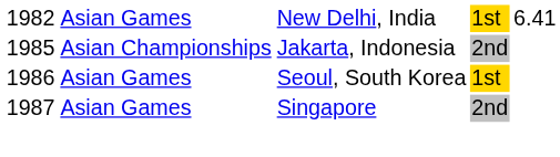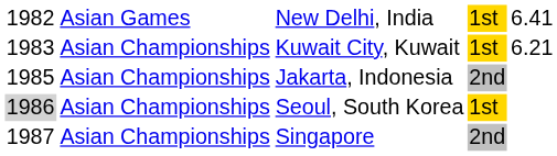 <table>
 <tr>
 <td>1982</td>
 <td><a href='#'>Asian Games</a></td>
 <td><a href='#'>New Delhi</a>, India</td>
 <td bgcolor="gold">1st</td>
 <td>6.41 </td>
 </tr>
 <tr>
+<td>1983</td>
+<td><a href='#'>Asian Championships</a></td>
+<td><a href='#'>Kuwait City</a>, Kuwait</td>
+<td bgcolor="gold">1st</td>
+<td>6.21 </td>
+</tr>
+<tr>
 <td>1985</td>
 <td><a href='#'>Asian Championships</a></td>
 <td><a href='#'>Jakarta</a>, Indonesia</td>
 <td bgcolor="silver">2nd</td>
 <td></td>
 </tr>
 <tr>
-<td>1986</td>
-<td><a href='#'>Asian Games</a></td>
+<td style="background: lightgrey;">1986</td>
+<td><a href='#'>Asian Championships</a></td>
 <td><a href='#'>Seoul</a>, South Korea</td>
 <td bgcolor="gold">1st</td>
 <td></td>
 </tr>
 <tr>
 <td>1987</td>
-<td><a href='#'>Asian Games</a></td>
+<td><a href='#'>Asian Championships</a></td>
 <td><a href='#'>Singapore</a></td>
 <td bgcolor="silver">2nd</td>
 <td></td>
 </tr>
 </table>
